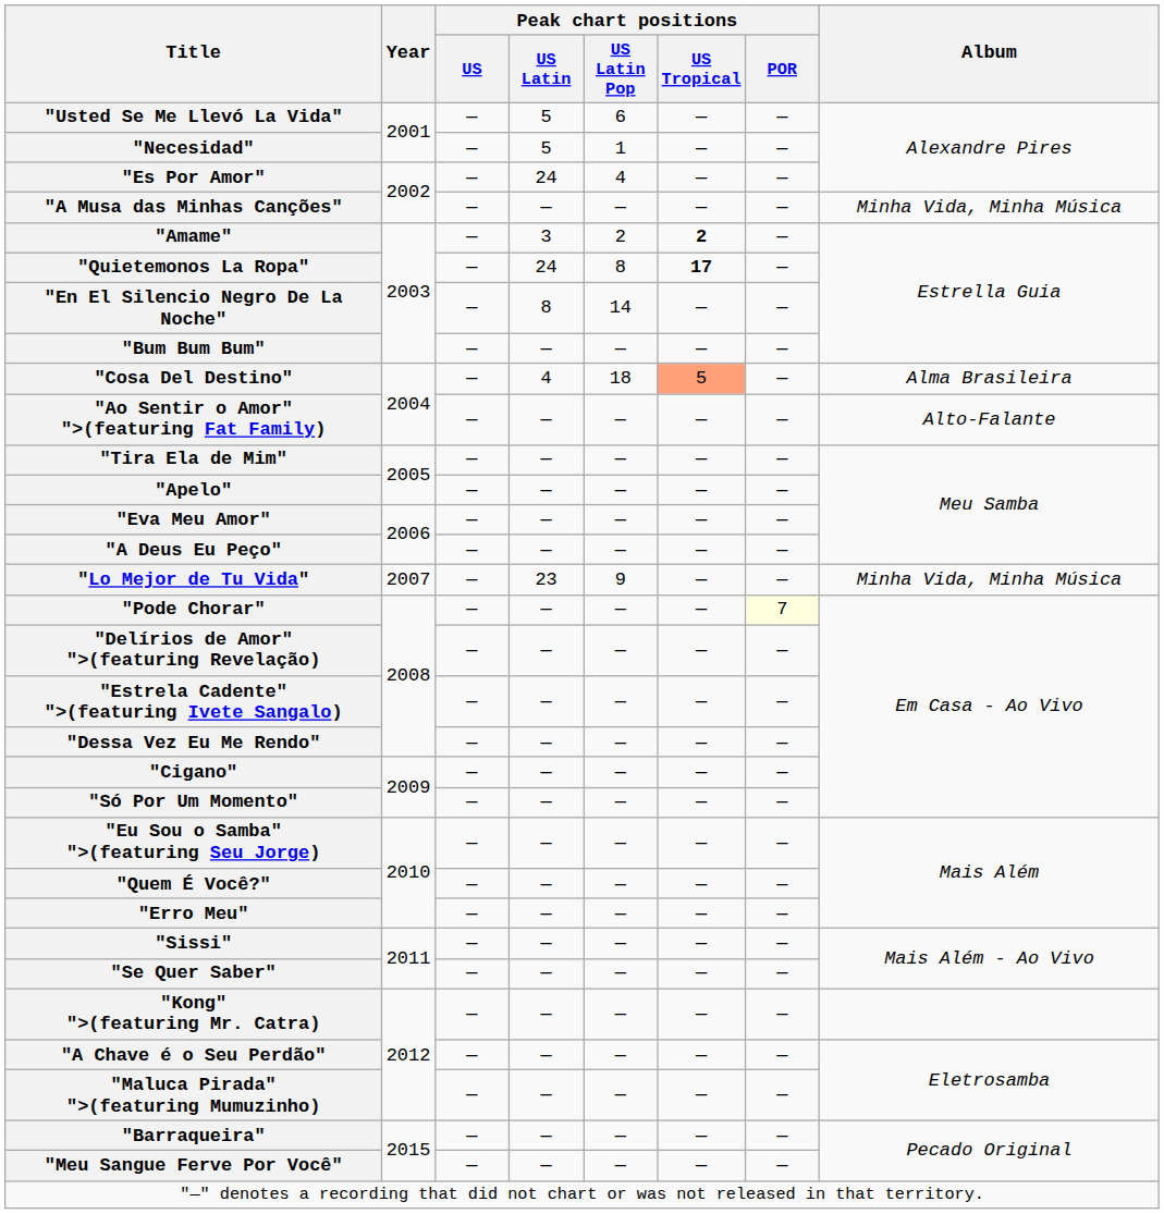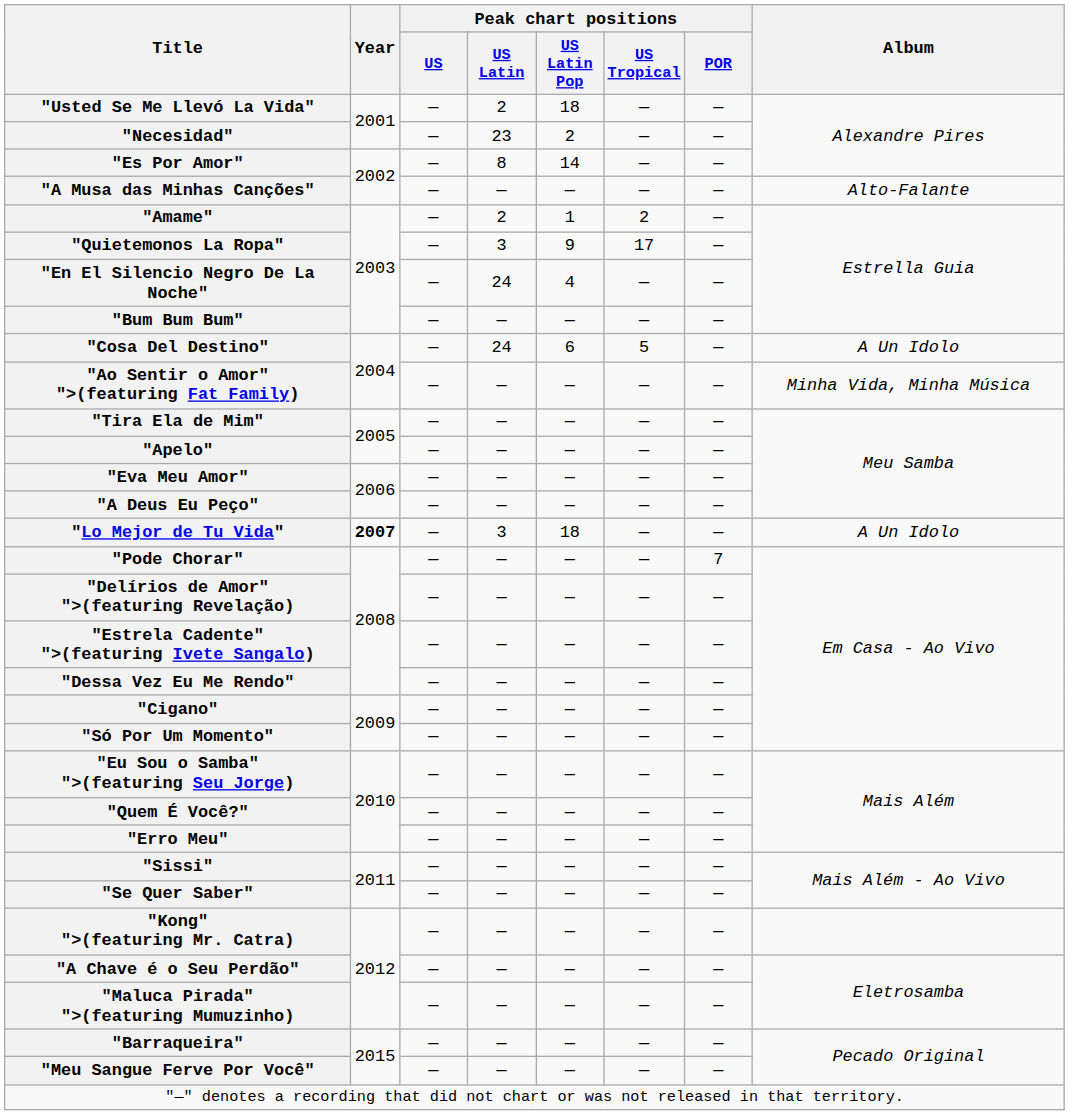 <table class="wikitable plainrowheaders" style="text-align:center;" border="1">
 <tr>
 <th scope="col" rowspan="2" style="width:20em;">Title</th>
 <th scope="col" rowspan="2" style="width:1em;">Year</th>
 <th scope="col" colspan="5">Peak chart positions</th>
 <th scope="col" rowspan="2" style="width:18em;">Album</th>
 </tr>
 <tr>
 <th scope="col" style="width:4em;font-size:90%;"><a href='#'>US</a><br></th>
 <th scope="col" style="width:4em;font-size:90%;"><a href='#'>US<br>Latin</a><br></th>
 <th scope="col" style="width:4em;font-size:90%;"><a href='#'>US<br>Latin<br>Pop</a><br></th>
 <th scope="col" style="width:4em;font-size:90%;"><a href='#'>US<br>Tropical</a><br></th>
 <th scope="col" style="width:4em;font-size:90%;"><a href='#'>POR</a><br></th>
 </tr>
 <tr>
 <th scope="row">"Usted Se Me Llevó La Vida"</th>
 <td rowspan="2">2001</td>
 <td>—</td>
-<td>5</td>
-<td>6</td>
+<td>2</td>
+<td>18</td>
 <td>—</td>
 <td>—</td>
 <td rowspan="3"><em>Alexandre Pires</em></td>
 </tr>
 <tr>
 <th scope="row">"Necesidad"</th>
 <td>—</td>
-<td>5</td>
-<td>1</td>
+<td>23</td>
+<td>2</td>
 <td>—</td>
 <td>—</td>
 </tr>
 <tr>
 <th scope="row">"Es Por Amor"</th>
 <td rowspan="2">2002</td>
 <td>—</td>
-<td>24</td>
-<td>4</td>
+<td>8</td>
+<td>14</td>
 <td>—</td>
 <td>—</td>
 </tr>
 <tr>
 <th scope="row">"A Musa das Minhas Canções"</th>
 <td>—</td>
 <td>—</td>
 <td>—</td>
 <td>—</td>
 <td>—</td>
-<td><em>Minha Vida, Minha Música</em></td>
+<td><em>Alto-Falante</em></td>
 </tr>
 <tr>
 <th scope="row">"Amame"</th>
 <td rowspan="4">2003</td>
 <td>—</td>
-<td>3</td>
 <td>2</td>
-<td><strong>2</strong></td>
+<td>1</td>
+<td>2</td>
 <td>—</td>
 <td rowspan="4"><em>Estrella Guia</em></td>
 </tr>
 <tr>
 <th scope="row">"Quietemonos La Ropa"</th>
 <td>—</td>
-<td>24</td>
-<td>8</td>
-<td><strong>17</strong></td>
+<td>3</td>
+<td>9</td>
+<td>17</td>
 <td>—</td>
 </tr>
 <tr>
 <th scope="row">"En El Silencio Negro De La Noche"</th>
 <td>—</td>
-<td>8</td>
-<td>14</td>
+<td>24</td>
+<td>4</td>
 <td>—</td>
 <td>—</td>
 </tr>
 <tr>
 <th scope="row">"Bum Bum Bum"</th>
 <td>—</td>
 <td>—</td>
 <td>—</td>
 <td>—</td>
 <td>—</td>
 </tr>
 <tr>
 <th scope="row">"Cosa Del Destino"</th>
 <td rowspan="2">2004</td>
 <td>—</td>
-<td>4</td>
-<td>18</td>
-<td style="background: lightsalmon;">5</td>
+<td>24</td>
+<td>6</td>
+<td>5</td>
 <td>—</td>
-<td><em>Alma Brasileira</em></td>
+<td><em>A Un Idolo</em></td>
 </tr>
 <tr>
 <th scope="row">"Ao Sentir o Amor"<br><span>">(featuring <a href='#'>Fat Family</a>)</span></th>
 <td>—</td>
 <td>—</td>
 <td>—</td>
 <td>—</td>
 <td>—</td>
-<td><em>Alto-Falante</em></td>
+<td><em>Minha Vida, Minha Música</em></td>
 </tr>
 <tr>
 <th scope="row">"Tira Ela de Mim"</th>
 <td rowspan="2">2005</td>
 <td>—</td>
 <td>—</td>
 <td>—</td>
 <td>—</td>
 <td>—</td>
 <td rowspan="4"><em>Meu Samba</em></td>
 </tr>
 <tr>
 <th scope="row">"Apelo"</th>
 <td>—</td>
 <td>—</td>
 <td>—</td>
 <td>—</td>
 <td>—</td>
 </tr>
 <tr>
 <th scope="row">"Eva Meu Amor"</th>
 <td rowspan="2">2006</td>
 <td>—</td>
 <td>—</td>
 <td>—</td>
 <td>—</td>
 <td>—</td>
 </tr>
 <tr>
 <th scope="row">"A Deus Eu Peço"</th>
 <td>—</td>
 <td>—</td>
 <td>—</td>
 <td>—</td>
 <td>—</td>
 </tr>
 <tr>
 <th scope="row">"<a href='#'>Lo Mejor de Tu Vida</a>"</th>
-<td>2007</td>
+<td><strong>2007</strong></td>
 <td>—</td>
-<td>23</td>
-<td>9</td>
+<td>3</td>
+<td>18</td>
 <td>—</td>
 <td>—</td>
-<td><em>Minha Vida, Minha Música</em></td>
+<td><em>A Un Idolo</em></td>
 </tr>
 <tr>
 <th scope="row">"Pode Chorar"</th>
 <td rowspan="4">2008</td>
 <td>—</td>
 <td>—</td>
 <td>—</td>
 <td>—</td>
-<td style="background: lightyellow;">7</td>
+<td>7</td>
 <td rowspan="6"><em>Em Casa - Ao Vivo</em></td>
 </tr>
 <tr>
 <th scope="row">"Delírios de Amor"<br><span>">(featuring Revelação)</span></th>
 <td>—</td>
 <td>—</td>
 <td>—</td>
 <td>—</td>
 <td>—</td>
 </tr>
 <tr>
 <th scope="row">"Estrela Cadente"<br><span>">(featuring <a href='#'>Ivete Sangalo</a>)</span></th>
 <td>—</td>
 <td>—</td>
 <td>—</td>
 <td>—</td>
 <td>—</td>
 </tr>
 <tr>
 <th scope="row">"Dessa Vez Eu Me Rendo"</th>
 <td>—</td>
 <td>—</td>
 <td>—</td>
 <td>—</td>
 <td>—</td>
 </tr>
 <tr>
 <th scope="row">"Cigano"</th>
 <td rowspan="2">2009</td>
 <td>—</td>
 <td>—</td>
 <td>—</td>
 <td>—</td>
 <td>—</td>
 </tr>
 <tr>
 <th scope="row">"Só Por Um Momento"</th>
 <td>—</td>
 <td>—</td>
 <td>—</td>
 <td>—</td>
 <td>—</td>
 </tr>
 <tr>
 <th scope="row">"Eu Sou o Samba"<br><span>">(featuring <a href='#'>Seu Jorge</a>)</span></th>
 <td rowspan="3">2010</td>
 <td>—</td>
 <td>—</td>
 <td>—</td>
 <td>—</td>
 <td>—</td>
 <td rowspan="3"><em>Mais Além</em></td>
 </tr>
 <tr>
 <th scope="row">"Quem É Você?"</th>
 <td>—</td>
 <td>—</td>
 <td>—</td>
 <td>—</td>
 <td>—</td>
 </tr>
 <tr>
 <th scope="row">"Erro Meu"</th>
 <td>—</td>
 <td>—</td>
 <td>—</td>
 <td>—</td>
 <td>—</td>
 </tr>
 <tr>
 <th scope="row">"Sissi"</th>
 <td rowspan="2">2011</td>
 <td>—</td>
 <td>—</td>
 <td>—</td>
 <td>—</td>
 <td>—</td>
 <td rowspan="2"><em>Mais Além - Ao Vivo</em></td>
 </tr>
 <tr>
 <th scope="row">"Se Quer Saber"</th>
 <td>—</td>
 <td>—</td>
 <td>—</td>
 <td>—</td>
 <td>—</td>
 </tr>
 <tr>
 <th scope="row">"Kong"<br><span>">(featuring Mr. Catra)</span></th>
 <td rowspan="3">2012</td>
 <td>—</td>
 <td>—</td>
 <td>—</td>
 <td>—</td>
 <td>—</td>
 <td></td>
 </tr>
 <tr>
 <th scope="row">"A Chave é o Seu Perdão"</th>
 <td>—</td>
 <td>—</td>
 <td>—</td>
 <td>—</td>
 <td>—</td>
 <td rowspan="2"><em>Eletrosamba</em></td>
 </tr>
 <tr>
 <th scope="row">"Maluca Pirada"<br><span>">(featuring Mumuzinho)</span></th>
 <td>—</td>
 <td>—</td>
 <td>—</td>
 <td>—</td>
 <td>—</td>
 </tr>
 <tr>
 <th scope="row">"Barraqueira"</th>
 <td rowspan="2">2015</td>
 <td>—</td>
 <td>—</td>
 <td>—</td>
 <td>—</td>
 <td>—</td>
 <td rowspan="2"><em>Pecado Original</em></td>
 </tr>
 <tr>
 <th scope="row">"Meu Sangue Ferve Por Você"</th>
 <td>—</td>
 <td>—</td>
 <td>—</td>
 <td>—</td>
 <td>—</td>
 </tr>
 <tr>
 <td colspan="9" style="font-size:90%">"—" denotes a recording that did not chart or was not released in that territory.</td>
 </tr>
 </table>
